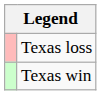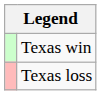 <table class="wikitable" style="font-size:90%">
 <tr>
 <th colspan="2">Legend</th>
 </tr>
 <tr>
+<td bgcolor="#ccffcc"> </td>
+<td>Texas win</td>
+</tr>
+<tr>
 <td bgcolor="#ffbbbb"> </td>
 <td>Texas loss</td>
 </tr>
-<tr>
-<td bgcolor="#ccffcc"> </td>
-<td>Texas win</td>
-</tr>
 </table>
